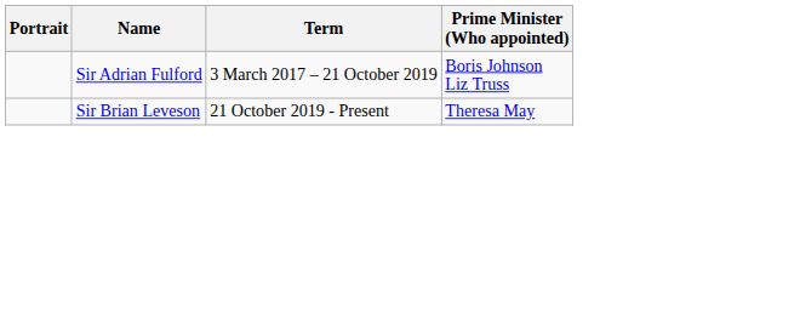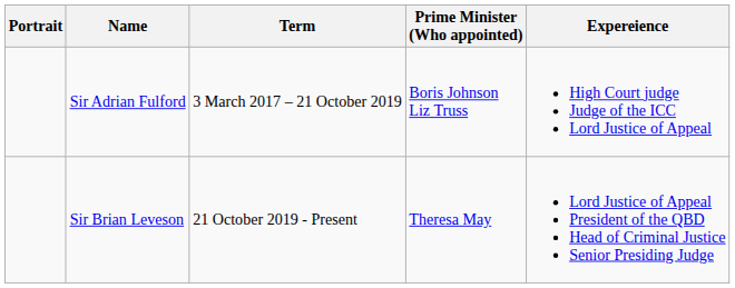 <table class="wikitable">
 <tr>
 <th>Portrait</th>
 <th>Name</th>
 <th>Term</th>
 <th>Prime Minister<br>(Who appointed)</th>
+<th>Expereience</th>
 </tr>
 <tr>
 <td></td>
 <td><a href='#'>Sir Adrian Fulford</a></td>
 <td>3 March 2017 – 21 October 2019</td>
 <td><a href='#'>Boris Johnson</a><br><a href='#'>Liz Truss</a></td>
+<td><br><ul><li><a href='#'>High Court judge</a></li><li><a href='#'>Judge of the ICC</a></li><li><a href='#'>Lord Justice of Appeal</a></li></ul></td>
 </tr>
 <tr>
 <td></td>
 <td><a href='#'>Sir Brian Leveson</a></td>
 <td>21 October 2019 - Present</td>
 <td><a href='#'>Theresa May</a></td>
+<td><br><ul><li><a href='#'>Lord Justice of Appeal</a></li><li><a href='#'>President of the QBD</a></li><li><a href='#'>Head of Criminal Justice</a></li><li><a href='#'>Senior Presiding Judge</a></li></ul></td>
 </tr>
 </table>
